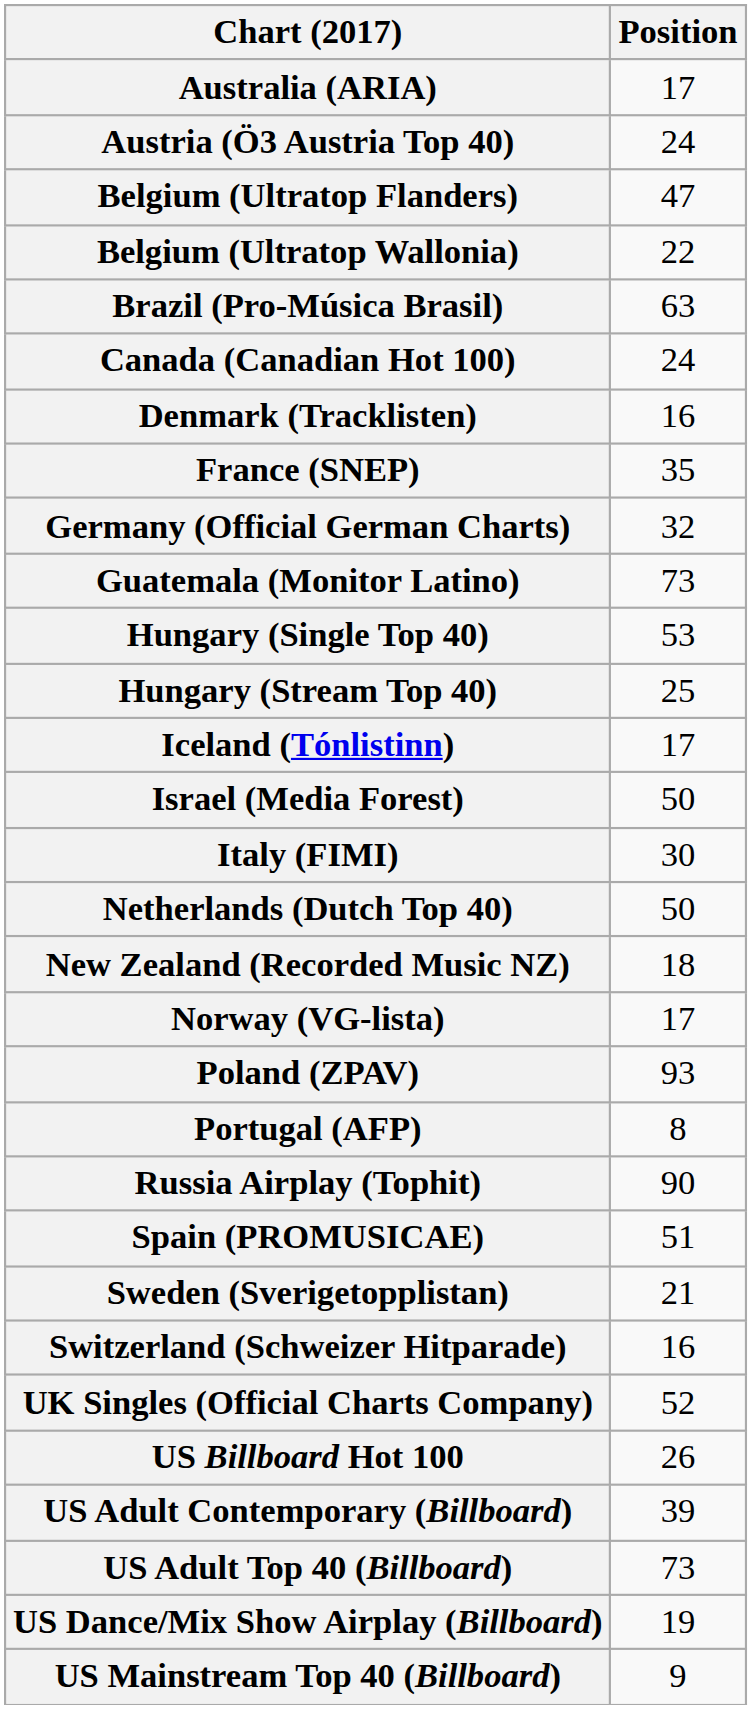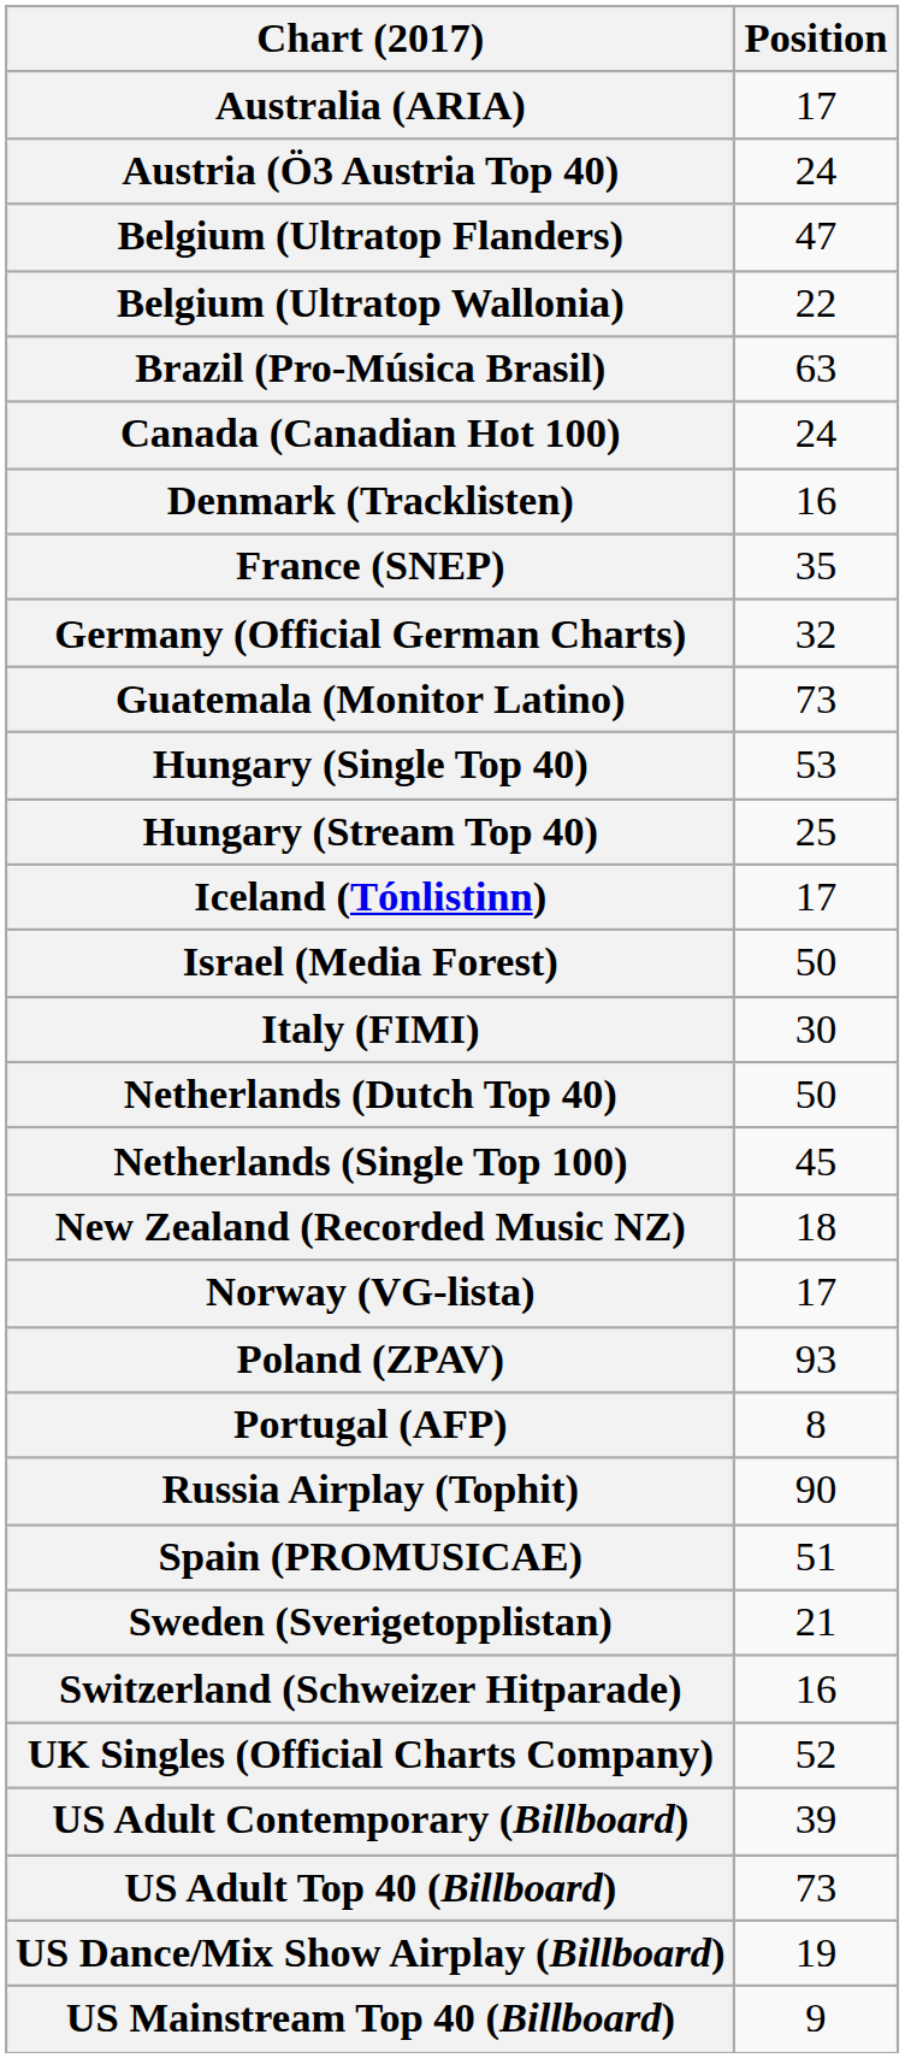 <table class="wikitable sortable plainrowheaders" style="text-align:center">
 <tr>
 <th scope="col">Chart (2017)</th>
 <th scope="col">Position</th>
 </tr>
 <tr>
 <th scope="row">Australia (ARIA)</th>
 <td>17</td>
 </tr>
 <tr>
 <th scope="row">Austria (Ö3 Austria Top 40)</th>
 <td>24</td>
 </tr>
 <tr>
 <th scope="row">Belgium (Ultratop Flanders)</th>
 <td>47</td>
 </tr>
 <tr>
 <th scope="row">Belgium (Ultratop Wallonia)</th>
 <td>22</td>
 </tr>
 <tr>
 <th scope="row">Brazil (Pro-Música Brasil)</th>
 <td>63</td>
 </tr>
 <tr>
 <th scope="row">Canada (Canadian Hot 100)</th>
 <td>24</td>
 </tr>
 <tr>
 <th scope="row">Denmark (Tracklisten)</th>
 <td>16</td>
 </tr>
 <tr>
 <th scope="row">France (SNEP)</th>
 <td>35</td>
 </tr>
 <tr>
 <th scope="row">Germany (Official German Charts)</th>
 <td>32</td>
 </tr>
 <tr>
 <th scope="row">Guatemala (Monitor Latino)</th>
 <td>73</td>
 </tr>
 <tr>
 <th scope="row">Hungary (Single Top 40)</th>
 <td>53</td>
 </tr>
 <tr>
 <th scope="row">Hungary (Stream Top 40)</th>
 <td>25</td>
 </tr>
 <tr>
 <th scope="row">Iceland (<a href='#'>Tónlistinn</a>)</th>
 <td>17</td>
 </tr>
 <tr>
 <th scope="row">Israel (Media Forest)</th>
 <td>50</td>
 </tr>
 <tr>
 <th scope="row">Italy (FIMI)</th>
 <td>30</td>
 </tr>
 <tr>
 <th scope="row">Netherlands (Dutch Top 40)</th>
 <td>50</td>
 </tr>
 <tr>
+<th scope="row">Netherlands (Single Top 100)</th>
+<td>45</td>
+</tr>
+<tr>
 <th scope="row">New Zealand (Recorded Music NZ)</th>
 <td>18</td>
 </tr>
 <tr>
 <th scope="row">Norway (VG-lista)</th>
 <td>17</td>
 </tr>
 <tr>
 <th scope="row">Poland (ZPAV)</th>
 <td>93</td>
 </tr>
 <tr>
 <th scope="row">Portugal (AFP)</th>
 <td>8</td>
 </tr>
 <tr>
 <th scope="row">Russia Airplay (Tophit)</th>
 <td>90</td>
 </tr>
 <tr>
 <th scope="row">Spain (PROMUSICAE)</th>
 <td>51</td>
 </tr>
 <tr>
 <th scope="row">Sweden (Sverigetopplistan)</th>
 <td>21</td>
 </tr>
 <tr>
 <th scope="row">Switzerland (Schweizer Hitparade)</th>
 <td>16</td>
 </tr>
 <tr>
 <th scope="row">UK Singles (Official Charts Company)</th>
 <td>52</td>
 </tr>
 <tr>
-<th scope="row">US <em>Billboard</em> Hot 100</th>
-<td>26</td>
-</tr>
-<tr>
 <th scope="row">US Adult Contemporary (<em>Billboard</em>)</th>
 <td>39</td>
 </tr>
 <tr>
 <th scope="row">US Adult Top 40 (<em>Billboard</em>)</th>
 <td>73</td>
 </tr>
 <tr>
 <th scope="row">US Dance/Mix Show Airplay (<em>Billboard</em>)</th>
 <td>19</td>
 </tr>
 <tr>
 <th scope="row">US Mainstream Top 40 (<em>Billboard</em>)</th>
 <td>9</td>
 </tr>
 </table>
